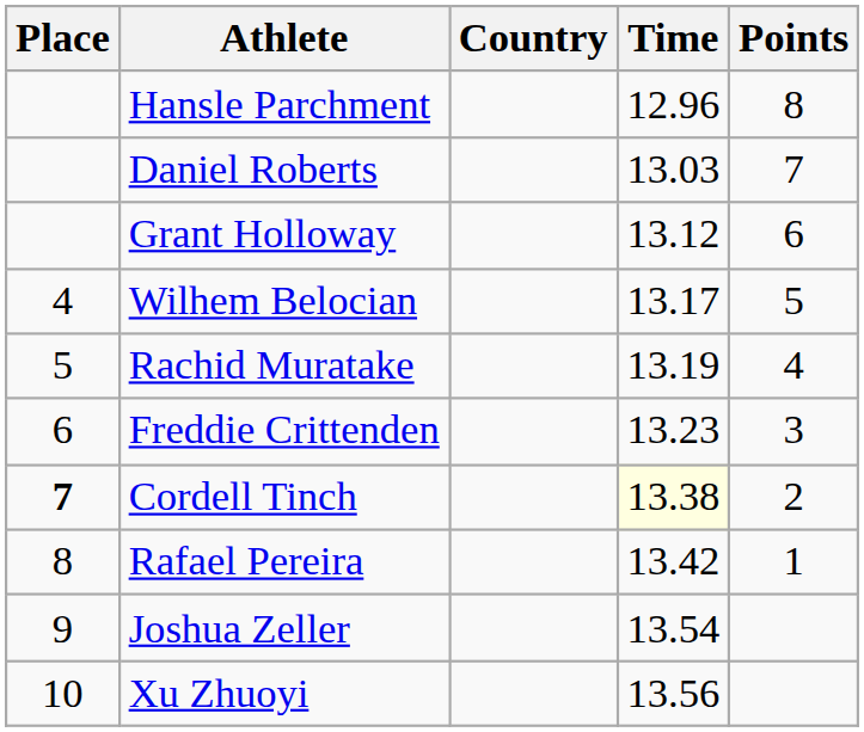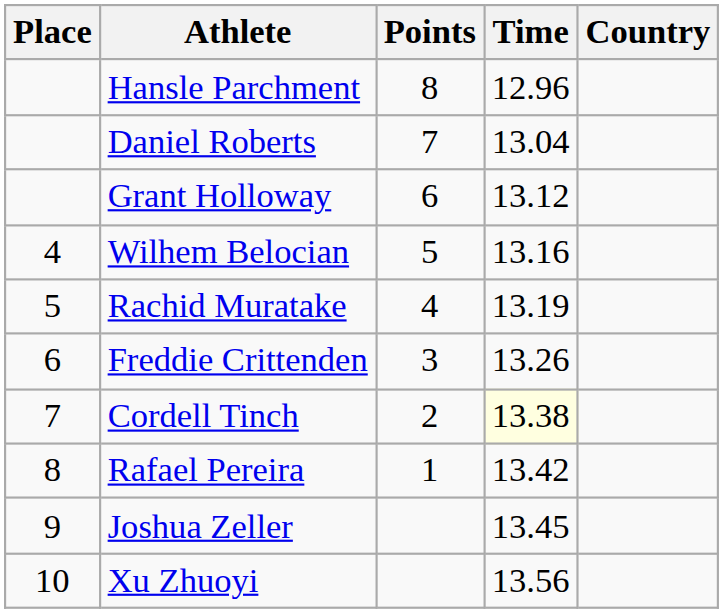 <table class="wikitable">
 <tr>
 <th>Place</th>
 <th>Athlete</th>
+<th>Points</th>
+<th>Time</th>
 <th>Country</th>
-<th>Time</th>
-<th>Points</th>
 </tr>
 <tr>
 <td align=center></td>
 <td><a href='#'>Hansle Parchment</a></td>
+<td align=center>8</td>
+<td>12.96</td>
 <td></td>
-<td>12.96</td>
-<td align=center>8</td>
 </tr>
 <tr>
 <td align=center></td>
 <td><a href='#'>Daniel Roberts</a></td>
+<td align=center>7</td>
+<td>13.04</td>
 <td></td>
-<td>13.03</td>
-<td align=center>7</td>
 </tr>
 <tr>
 <td align=center></td>
 <td><a href='#'>Grant Holloway</a></td>
+<td align=center>6</td>
+<td>13.12</td>
 <td></td>
-<td>13.12</td>
-<td align=center>6</td>
 </tr>
 <tr>
 <td align=center>4</td>
 <td><a href='#'>Wilhem Belocian</a></td>
+<td align=center>5</td>
+<td>13.16</td>
 <td></td>
-<td>13.17</td>
-<td align=center>5</td>
 </tr>
 <tr>
 <td align=center>5</td>
 <td><a href='#'>Rachid Muratake</a></td>
+<td align=center>4</td>
+<td>13.19</td>
 <td></td>
-<td>13.19</td>
-<td align=center>4</td>
 </tr>
 <tr>
 <td align=center>6</td>
 <td><a href='#'>Freddie Crittenden</a></td>
+<td align=center>3</td>
+<td>13.26</td>
 <td></td>
-<td>13.23</td>
-<td align=center>3</td>
 </tr>
 <tr>
-<td align=center><strong>7</strong></td>
+<td align=center>7</td>
 <td><a href='#'>Cordell Tinch</a></td>
+<td align=center>2</td>
+<td style="background: lightyellow;">13.38</td>
 <td></td>
-<td style="background: lightyellow;">13.38</td>
-<td align=center>2</td>
 </tr>
 <tr>
 <td align=center>8</td>
 <td><a href='#'>Rafael Pereira</a></td>
+<td align=center>1</td>
+<td>13.42</td>
 <td></td>
-<td>13.42</td>
-<td align=center>1</td>
 </tr>
 <tr>
 <td align=center>9</td>
 <td><a href='#'>Joshua Zeller</a></td>
+<td align=center></td>
+<td>13.45</td>
 <td></td>
-<td>13.54</td>
-<td align=center></td>
 </tr>
 <tr>
 <td align=center>10</td>
 <td><a href='#'>Xu Zhuoyi</a></td>
+<td align=center></td>
+<td>13.56</td>
 <td></td>
-<td>13.56</td>
-<td align=center></td>
 </tr>
 </table>
